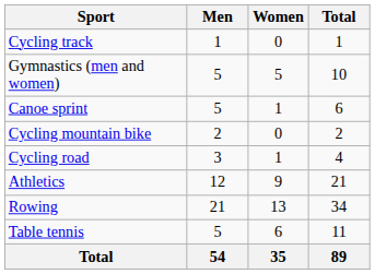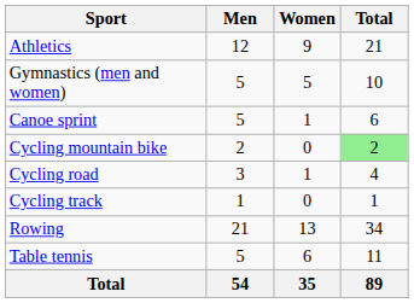 <table class="wikitable sortable" style="text-align:center;">
 <tr>
 <th width=180>Sport</th>
 <th width=55>Men</th>
 <th width=55>Women</th>
 <th width=55>Total</th>
 </tr>
 <tr>
-<td align=left><a href='#'>Cycling track</a></td>
-<td>1</td>
-<td>0</td>
-<td>1</td>
+<td align=left><a href='#'>Athletics</a></td>
+<td>12</td>
+<td>9</td>
+<td>21</td>
 </tr>
 <tr>
 <td align=left>Gymnastics (<a href='#'>men</a> and <a href='#'>women</a>)</td>
 <td>5</td>
 <td>5</td>
 <td>10</td>
 </tr>
 <tr>
 <td align=left><a href='#'>Canoe sprint</a></td>
 <td>5</td>
 <td>1</td>
 <td>6</td>
 </tr>
 <tr>
 <td align=left><a href='#'>Cycling mountain bike</a></td>
 <td>2</td>
 <td>0</td>
-<td>2</td>
+<td style="background: lightgreen;">2</td>
 </tr>
 <tr>
 <td align=left><a href='#'>Cycling road</a></td>
 <td>3</td>
 <td>1</td>
 <td>4</td>
 </tr>
 <tr>
-<td align=left><a href='#'>Athletics</a></td>
-<td>12</td>
-<td>9</td>
-<td>21</td>
+<td align=left><a href='#'>Cycling track</a></td>
+<td>1</td>
+<td>0</td>
+<td>1</td>
 </tr>
 <tr>
 <td align=left><a href='#'>Rowing</a></td>
 <td>21</td>
 <td>13</td>
 <td>34</td>
 </tr>
 <tr>
 <td align=left><a href='#'>Table tennis</a></td>
 <td>5</td>
 <td>6</td>
 <td>11</td>
 </tr>
 <tr>
 <th align=left>Total</th>
 <th>54</th>
 <th>35</th>
 <th>89</th>
 </tr>
 </table>
